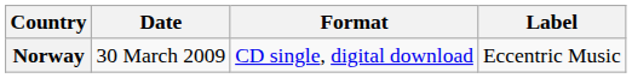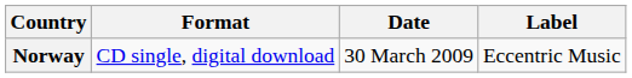 <table class="wikitable plainrowheaders">
 <tr>
 <th scope="col">Country</th>
+<th scope="col">Format</th>
 <th scope="col">Date</th>
-<th scope="col">Format</th>
 <th scope="col">Label</th>
 </tr>
 <tr>
 <th scope="row">Norway</th>
+<td><a href='#'>CD single</a>, <a href='#'>digital download</a></td>
 <td>30 March 2009</td>
-<td><a href='#'>CD single</a>, <a href='#'>digital download</a></td>
 <td>Eccentric Music</td>
 </tr>
 </table>
